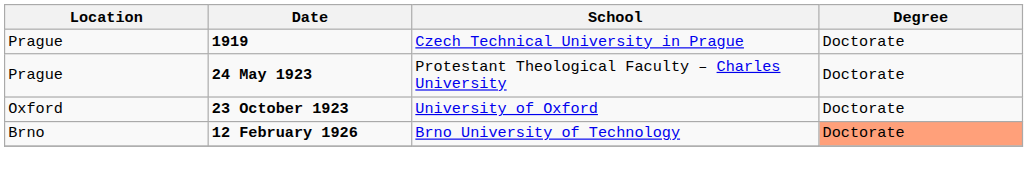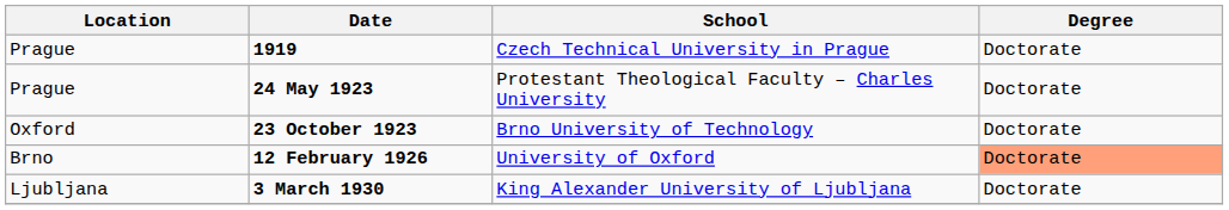 <table class="wikitable";>
 <tr>
 <th style="width:20%;">Location</th>
 <th style="width:20%;">Date</th>
 <th style="width:40%;">School</th>
 <th style="width:20%;">Degree</th>
 </tr>
 <tr>
 <td>Prague</td>
 <td><strong>1919</strong></td>
 <td><a href='#'>Czech Technical University in Prague</a></td>
 <td>Doctorate</td>
 </tr>
 <tr>
 <td>Prague</td>
 <td><strong>24 May 1923</strong></td>
 <td>Protestant Theological Faculty – <a href='#'>Charles University</a></td>
 <td>Doctorate</td>
 </tr>
 <tr>
 <td>Oxford</td>
 <td><strong>23 October 1923</strong></td>
-<td><a href='#'>University of Oxford</a></td>
+<td><a href='#'>Brno University of Technology</a></td>
 <td>Doctorate</td>
 </tr>
 <tr>
 <td>Brno</td>
 <td><strong>12 February 1926</strong></td>
-<td><a href='#'>Brno University of Technology</a></td>
+<td><a href='#'>University of Oxford</a></td>
 <td style="background: lightsalmon;">Doctorate</td>
+</tr>
+<tr>
+<td>Ljubljana</td>
+<td><strong>3 March 1930</strong></td>
+<td><a href='#'>King Alexander University of Ljubljana</a></td>
+<td>Doctorate</td>
 </tr>
 <tr>
 </tr>
 </table>
